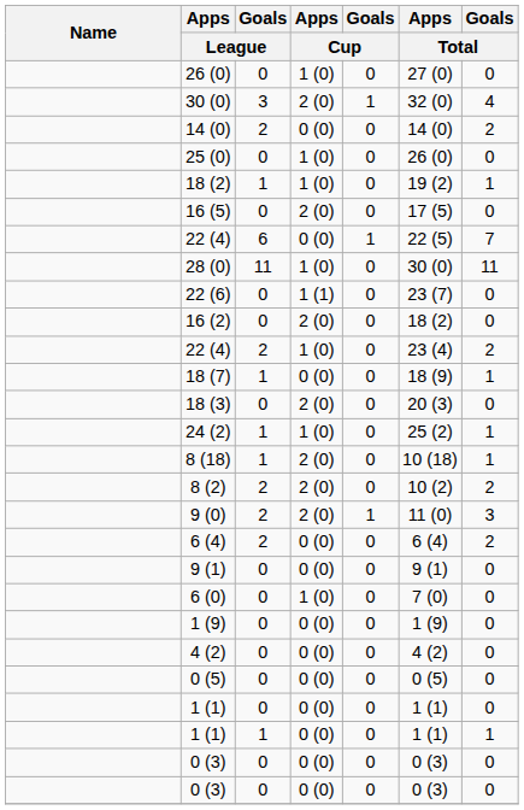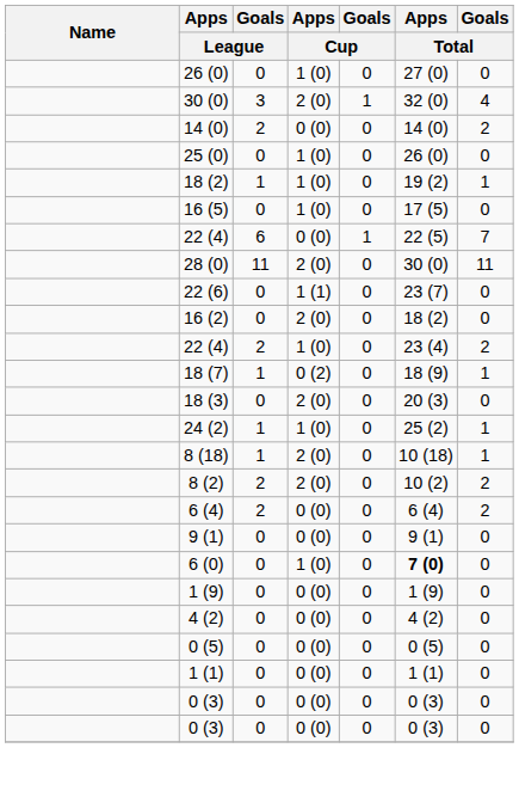 <table class="wikitable sortable" style="text-align:center">
 <tr>
 <th rowspan="2" width="155">Name</th>
 <th>Apps</th>
 <th>Goals</th>
 <th>Apps</th>
 <th>Goals</th>
 <th>Apps</th>
 <th>Goals</th>
 </tr>
 <tr class="unsortable">
 <th colspan="2" width="55">League</th>
 <th colspan="2" width="55">Cup</th>
 <th colspan="2" width="55">Total</th>
 </tr>
 <tr>
 <td align="left"> </td>
 <td>26 (0)</td>
 <td>0</td>
 <td>1 (0)</td>
 <td>0</td>
 <td>27 (0)</td>
 <td>0</td>
 </tr>
 <tr>
 <td align="left"> </td>
 <td>30 (0)</td>
 <td>3</td>
 <td>2 (0)</td>
 <td>1</td>
 <td>32 (0)</td>
 <td>4</td>
 </tr>
 <tr>
 <td align="left"> </td>
 <td>14 (0)</td>
 <td>2</td>
 <td>0 (0)</td>
 <td>0</td>
 <td>14 (0)</td>
 <td>2</td>
 </tr>
 <tr>
 <td align="left"> </td>
 <td>25 (0)</td>
 <td>0</td>
 <td>1 (0)</td>
 <td>0</td>
 <td>26 (0)</td>
 <td>0</td>
 </tr>
 <tr>
 <td align="left"> </td>
 <td>18 (2)</td>
 <td>1</td>
 <td>1 (0)</td>
 <td>0</td>
 <td>19 (2)</td>
 <td>1</td>
 </tr>
 <tr>
 <td align="left"> </td>
 <td>16 (5)</td>
 <td>0</td>
-<td>2 (0)</td>
+<td>1 (0)</td>
 <td>0</td>
 <td>17 (5)</td>
 <td>0</td>
 </tr>
 <tr>
 <td align="left"> </td>
 <td>22 (4)</td>
 <td>6</td>
 <td>0 (0)</td>
 <td>1</td>
 <td>22 (5)</td>
 <td>7</td>
 </tr>
 <tr>
 <td align="left"> </td>
 <td>28 (0)</td>
 <td>11</td>
-<td>1 (0)</td>
+<td>2 (0)</td>
 <td>0</td>
 <td>30 (0)</td>
 <td>11</td>
 </tr>
 <tr>
 <td align="left"> </td>
 <td>22 (6)</td>
 <td>0</td>
 <td>1 (1)</td>
 <td>0</td>
 <td>23 (7)</td>
 <td>0</td>
 </tr>
 <tr>
 <td align="left"> </td>
 <td>16 (2)</td>
 <td>0</td>
 <td>2 (0)</td>
 <td>0</td>
 <td>18 (2)</td>
 <td>0</td>
 </tr>
 <tr>
 <td align="left"> </td>
 <td>22 (4)</td>
 <td>2</td>
 <td>1 (0)</td>
 <td>0</td>
 <td>23 (4)</td>
 <td>2</td>
 </tr>
 <tr>
 <td align="left"> </td>
 <td>18 (7)</td>
 <td>1</td>
-<td>0 (0)</td>
+<td>0 (2)</td>
 <td>0</td>
 <td>18 (9)</td>
 <td>1</td>
 </tr>
 <tr>
 <td align="left"> </td>
 <td>18 (3)</td>
 <td>0</td>
 <td>2 (0)</td>
 <td>0</td>
 <td>20 (3)</td>
 <td>0</td>
 </tr>
 <tr>
 <td align="left"> </td>
 <td>24 (2)</td>
 <td>1</td>
 <td>1 (0)</td>
 <td>0</td>
 <td>25 (2)</td>
 <td>1</td>
 </tr>
 <tr>
 <td align="left"> </td>
 <td>8 (18)</td>
 <td>1</td>
 <td>2 (0)</td>
 <td>0</td>
 <td>10 (18)</td>
 <td>1</td>
 </tr>
 <tr>
 <td align="left"> </td>
 <td>8 (2)</td>
 <td>2</td>
 <td>2 (0)</td>
 <td>0</td>
 <td>10 (2)</td>
 <td>2</td>
 </tr>
 <tr>
 <td align="left"> </td>
-<td>9 (0)</td>
-<td>2</td>
-<td>2 (0)</td>
-<td>1</td>
-<td>11 (0)</td>
-<td>3</td>
-</tr>
-<tr>
-<td align="left"> </td>
 <td>6 (4)</td>
 <td>2</td>
 <td>0 (0)</td>
 <td>0</td>
 <td>6 (4)</td>
 <td>2</td>
 </tr>
 <tr>
 <td align="left"> </td>
 <td>9 (1)</td>
 <td>0</td>
 <td>0 (0)</td>
 <td>0</td>
 <td>9 (1)</td>
 <td>0</td>
 </tr>
 <tr>
 <td align="left"> </td>
 <td>6 (0)</td>
 <td>0</td>
 <td>1 (0)</td>
 <td>0</td>
-<td>7 (0)</td>
+<td><strong>7 (0)</strong></td>
 <td>0</td>
 </tr>
 <tr>
 <td align="left"> </td>
 <td>1 (9)</td>
 <td>0</td>
 <td>0 (0)</td>
 <td>0</td>
 <td>1 (9)</td>
 <td>0</td>
 </tr>
 <tr>
 <td align="left"> </td>
 <td>4 (2)</td>
 <td>0</td>
 <td>0 (0)</td>
 <td>0</td>
 <td>4 (2)</td>
 <td>0</td>
 </tr>
 <tr>
 <td align="left"> </td>
 <td>0 (5)</td>
 <td>0</td>
 <td>0 (0)</td>
 <td>0</td>
 <td>0 (5)</td>
 <td>0</td>
 </tr>
 <tr>
 <td align="left"> </td>
 <td>1 (1)</td>
 <td>0</td>
 <td>0 (0)</td>
 <td>0</td>
 <td>1 (1)</td>
 <td>0</td>
 </tr>
 <tr>
 <td align="left"> </td>
-<td>1 (1)</td>
-<td>1</td>
-<td>0 (0)</td>
-<td>0</td>
-<td>1 (1)</td>
-<td>1</td>
-</tr>
-<tr>
-<td align="left"> </td>
 <td>0 (3)</td>
 <td>0</td>
 <td>0 (0)</td>
 <td>0</td>
 <td>0 (3)</td>
 <td>0</td>
 </tr>
 <tr>
 <td align="left"> </td>
 <td>0 (3)</td>
 <td>0</td>
 <td>0 (0)</td>
 <td>0</td>
 <td>0 (3)</td>
 <td>0</td>
 </tr>
 <tr>
 </tr>
 </table>
